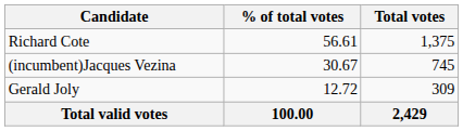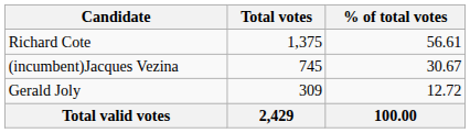 <table style="width:475px;" class="wikitable">
 <tr bgcolor="#EEEEEE">
 <th align="left">Candidate</th>
+<th align="right">Total votes</th>
 <th align="right">% of total votes</th>
-<th align="right">Total votes</th>
 </tr>
 <tr>
 <td align="left">Richard Cote</td>
+<td align="right">1,375</td>
 <td align="right">56.61</td>
-<td align="right">1,375</td>
 </tr>
 <tr>
 <td align="left">(incumbent)Jacques Vezina</td>
+<td align="right">745</td>
 <td align="right">30.67</td>
-<td align="right">745</td>
 </tr>
 <tr>
 <td align="left">Gerald Joly</td>
+<td align="right">309</td>
 <td align="right">12.72</td>
-<td align="right">309</td>
 </tr>
 <tr bgcolor="#EEEEEE">
 <th align="left">Total valid votes</th>
+<th align="right">2,429</th>
 <th align="right">100.00</th>
-<th align="right">2,429</th>
 </tr>
 </table>
